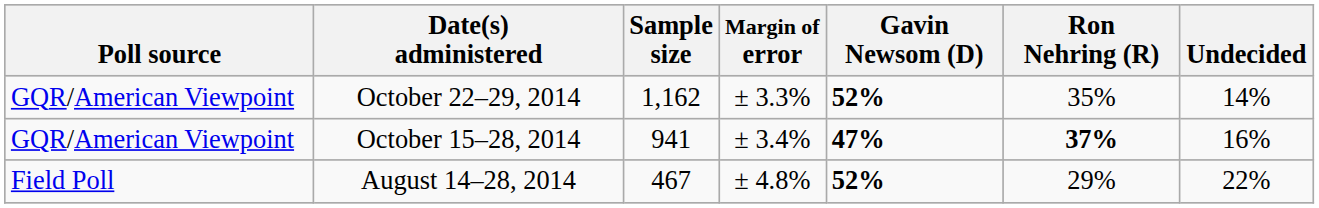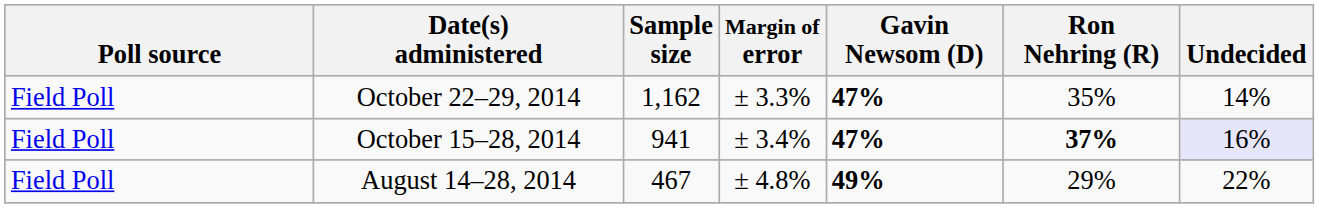 <table class="wikitable">
 <tr valign= bottom>
 <th style="width:180px;">Poll source</th>
 <th style="width:180px;">Date(s)<br>administered</th>
 <th class=small>Sample<br>size</th>
 <th class=small><small>Margin of</small><br>error</th>
 <th style="width:100px;">Gavin<br>Newsom (D)</th>
 <th style="width:100px;">Ron<br>Nehring (R)</th>
 <th>Undecided</th>
 </tr>
 <tr>
-<td><a href='#'>GQR</a>/<a href='#'>American Viewpoint</a></td>
+<td><a href='#'>Field Poll</a></td>
 <td align=center>October 22–29, 2014</td>
 <td align=center>1,162</td>
 <td align=center>± 3.3%</td>
-<td><strong>52%</strong></td>
+<td><strong>47%</strong></td>
 <td align=center>35%</td>
 <td align=center>14%</td>
 </tr>
 <tr>
-<td><a href='#'>GQR</a>/<a href='#'>American Viewpoint</a></td>
+<td><a href='#'>Field Poll</a></td>
 <td align=center>October 15–28, 2014</td>
 <td align=center>941</td>
 <td align=center>± 3.4%</td>
 <td><strong>47%</strong></td>
 <td align=center><strong>37%</strong></td>
-<td align=center>16%</td>
+<td align=center style="background: lavender;">16%</td>
 </tr>
 <tr>
 <td><a href='#'>Field Poll</a></td>
 <td align=center>August 14–28, 2014</td>
 <td align=center>467</td>
 <td align=center>± 4.8%</td>
-<td><strong>52%</strong></td>
+<td><strong>49%</strong></td>
 <td align=center>29%</td>
 <td align=center>22%</td>
 </tr>
 </table>
